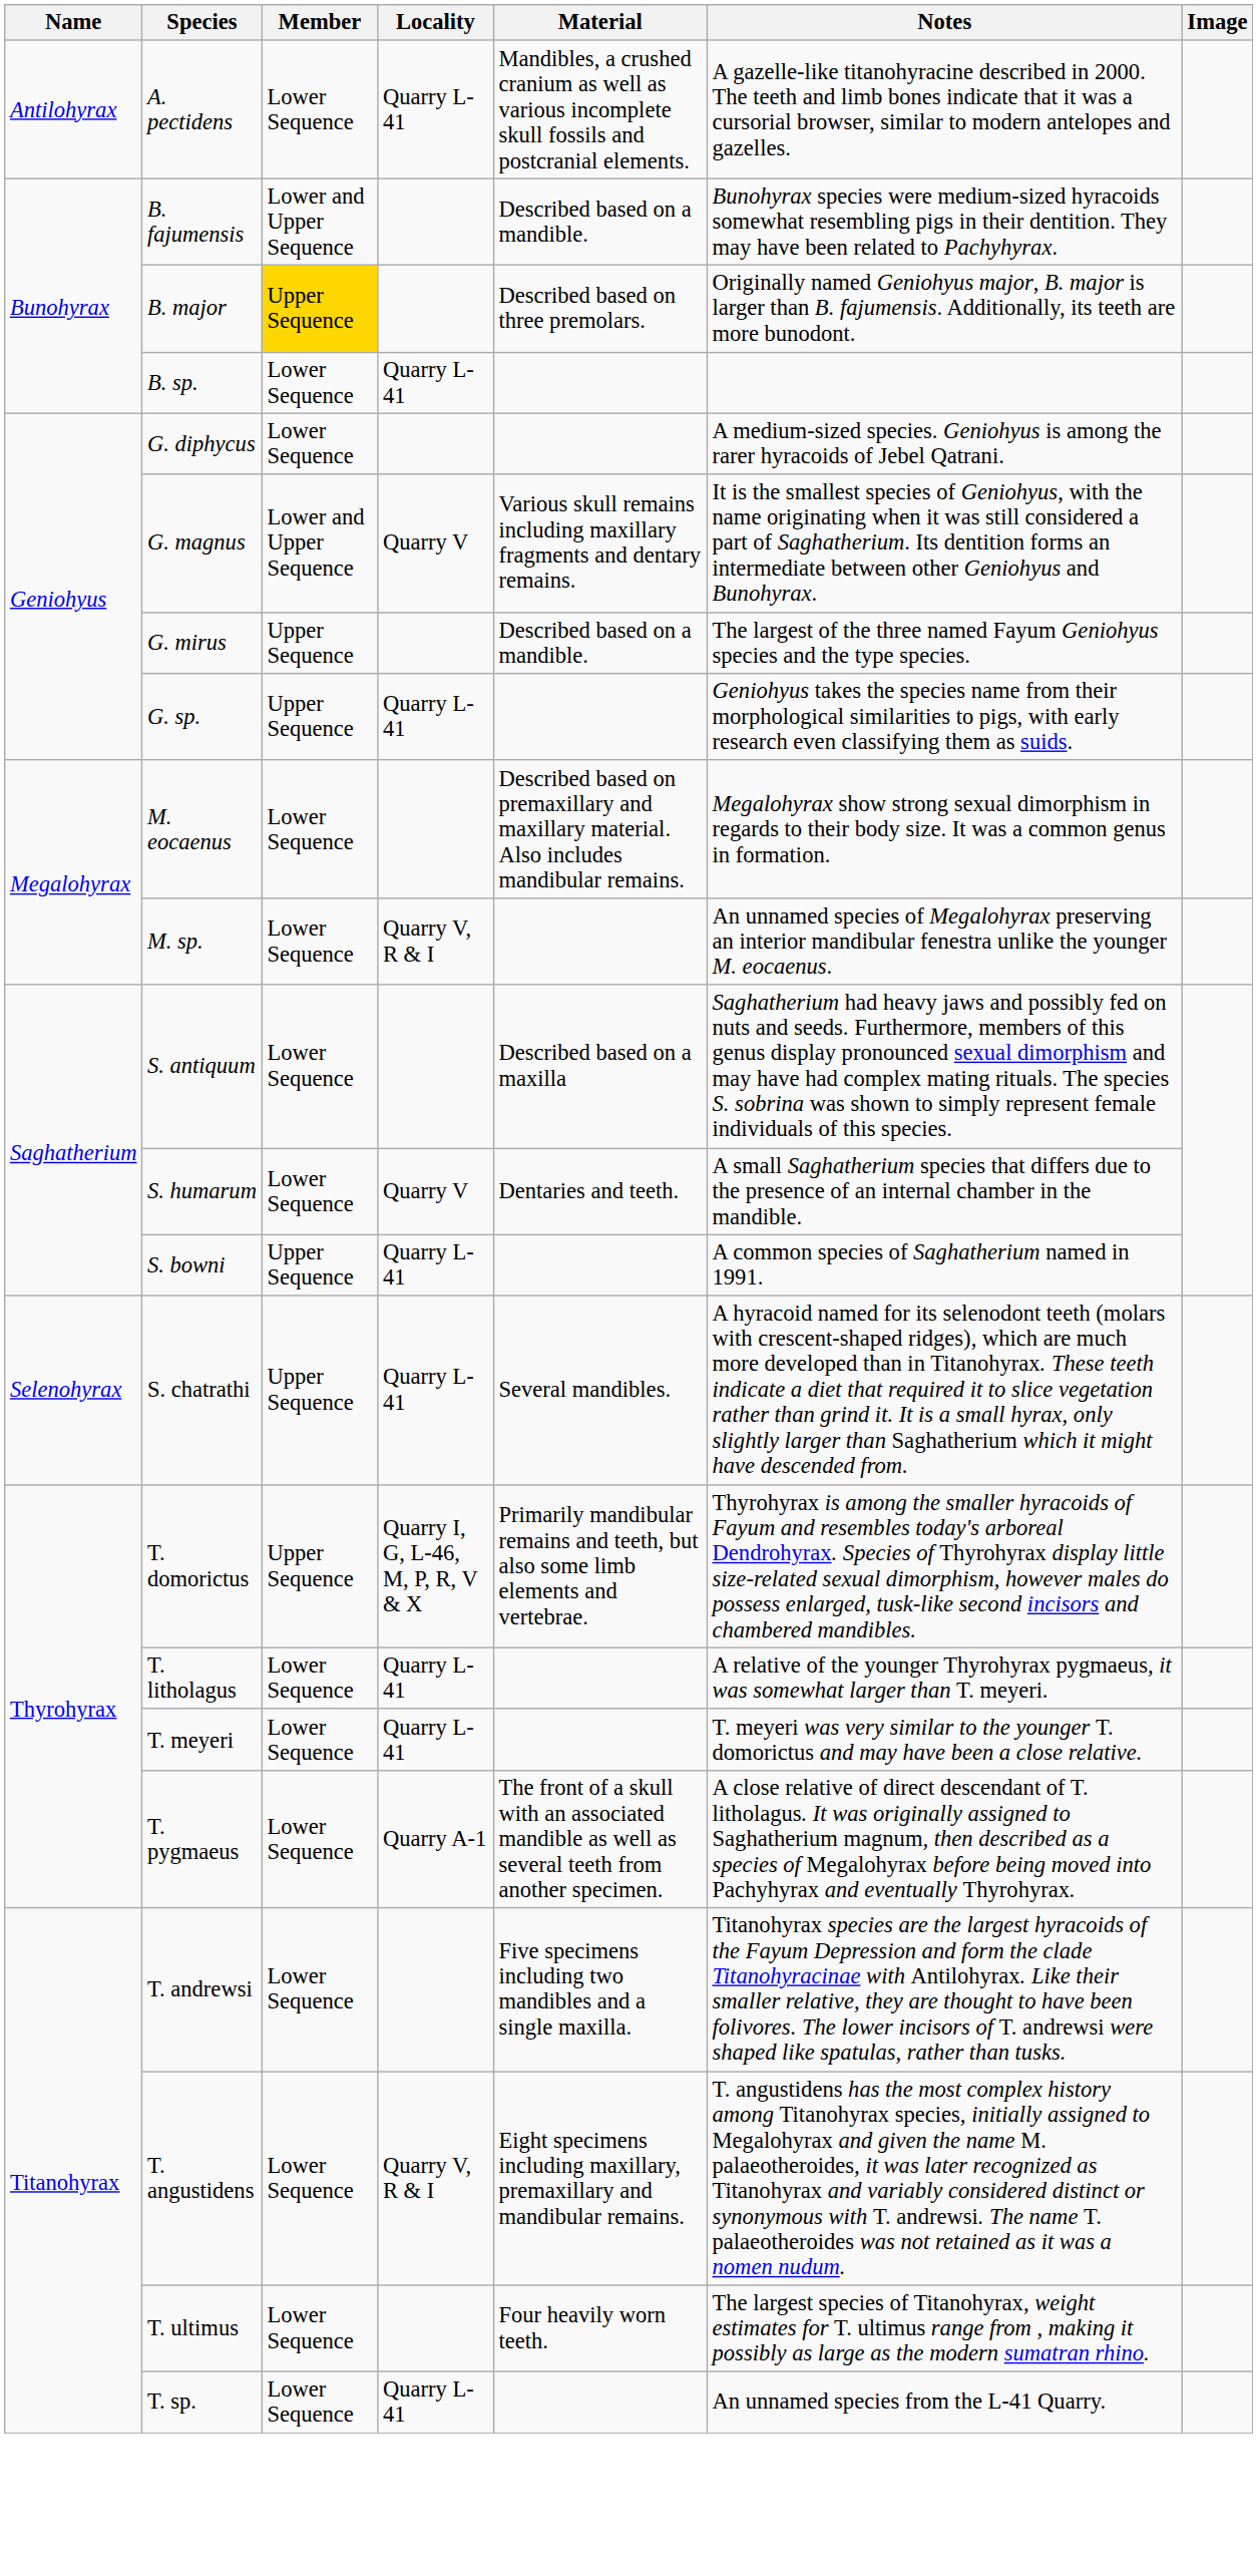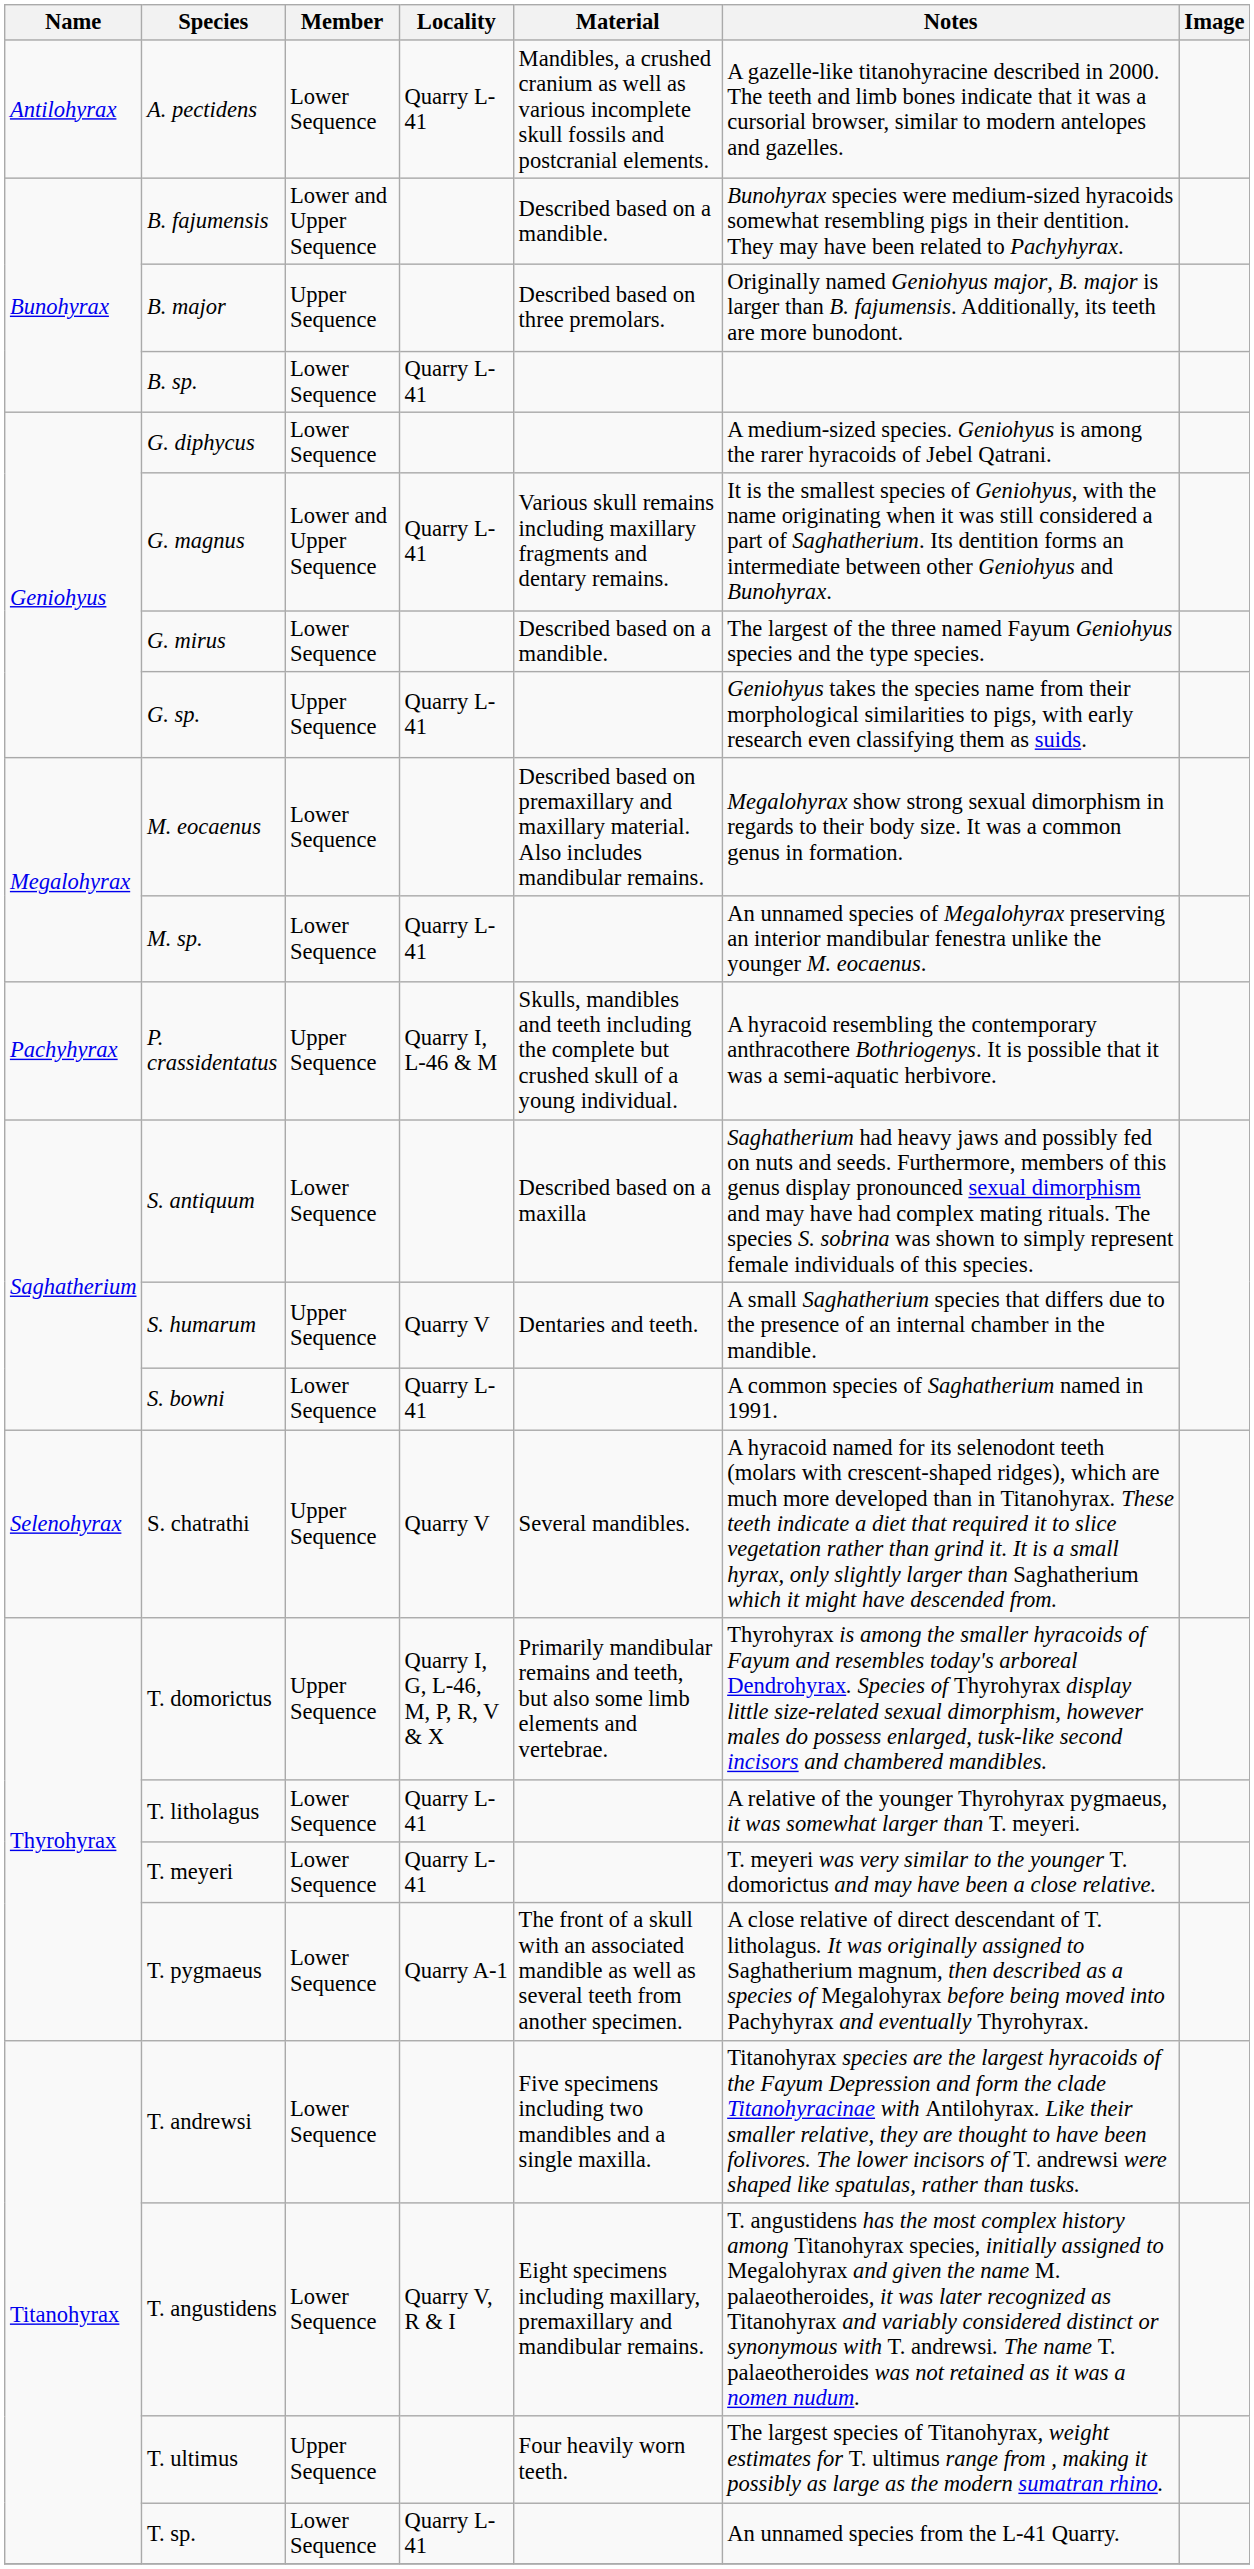 <table class="wikitable" align="center" width="100%">
 <tr>
 <th>Name</th>
 <th>Species</th>
 <th>Member</th>
 <th>Locality</th>
 <th>Material</th>
 <th>Notes</th>
 <th>Image</th>
 </tr>
 <tr>
 <td><em><a href='#'>Antilohyrax</a></em></td>
 <td><em>A. pectidens</em></td>
 <td>Lower Sequence</td>
 <td>Quarry L-41</td>
 <td>Mandibles, a crushed cranium as well as various incomplete skull fossils and postcranial elements.</td>
 <td>A gazelle-like titanohyracine described in 2000. The teeth and limb bones indicate that it was a cursorial browser, similar to modern antelopes and gazelles.</td>
 <td></td>
 </tr>
 <tr>
 <td rowspan=3><br><em><a href='#'>Bunohyrax</a></em></td>
 <td><em>B. fajumensis</em></td>
 <td>Lower and Upper Sequence</td>
 <td></td>
 <td>Described based on a mandible.</td>
 <td><em>Bunohyrax</em> species were medium-sized hyracoids somewhat resembling pigs in their dentition. They may have been related to <em>Pachyhyrax</em>.</td>
 <td></td>
 </tr>
 <tr>
 <td><em>B. major</em></td>
-<td style="background: gold;">Upper Sequence</td>
+<td>Upper Sequence</td>
 <td></td>
 <td>Described based on three premolars.</td>
 <td>Originally named <em>Geniohyus major</em>, <em>B. major</em> is larger than <em>B. fajumensis</em>. Additionally, its teeth are more bunodont.</td>
 <td></td>
 </tr>
 <tr>
 <td><em>B. sp.</em></td>
 <td>Lower Sequence</td>
 <td>Quarry L-41</td>
 <td></td>
 <td></td>
 <td></td>
 </tr>
 <tr>
 <td rowspan=4><br><em><a href='#'>Geniohyus</a></em></td>
 <td><em>G. diphycus</em></td>
 <td>Lower Sequence</td>
 <td></td>
 <td></td>
 <td>A medium-sized species. <em>Geniohyus</em> is among the rarer hyracoids of Jebel Qatrani.</td>
 <td></td>
 </tr>
 <tr>
 <td><em>G. magnus</em></td>
 <td>Lower and Upper Sequence</td>
-<td>Quarry V</td>
+<td>Quarry L-41</td>
 <td>Various skull remains including maxillary fragments and dentary remains.</td>
 <td>It is the smallest species of <em>Geniohyus</em>, with the name originating when it was still considered a part of <em>Saghatherium</em>. Its dentition forms an intermediate between other <em>Geniohyus</em> and <em>Bunohyrax</em>.</td>
 <td></td>
 </tr>
 <tr>
 <td><em>G. mirus</em></td>
-<td>Upper Sequence</td>
+<td>Lower Sequence</td>
 <td></td>
 <td>Described based on a mandible.</td>
 <td>The largest of the three named Fayum <em>Geniohyus</em> species and the type species.</td>
 <td></td>
 </tr>
 <tr>
 <td><em>G. sp.</em></td>
 <td>Upper Sequence</td>
 <td>Quarry L-41</td>
 <td></td>
 <td><em>Geniohyus</em> takes the species name from their morphological similarities to pigs, with early research even classifying them as <a href='#'>suids</a>.</td>
 <td></td>
 </tr>
 <tr>
 <td rowspan=2><br><em><a href='#'>Megalohyrax</a></em></td>
 <td><em>M. eocaenus</em></td>
 <td>Lower Sequence</td>
 <td></td>
 <td>Described based on premaxillary and maxillary material. Also includes mandibular remains.</td>
 <td><em>Megalohyrax</em> show strong sexual dimorphism in regards to their body size. It was a common genus in formation.</td>
 <td></td>
 </tr>
 <tr>
 <td><em>M. sp.</em></td>
 <td>Lower Sequence</td>
-<td>Quarry V, R & I</td>
+<td>Quarry L-41</td>
 <td></td>
 <td>An unnamed species of <em>Megalohyrax</em> preserving an interior mandibular fenestra unlike the younger <em>M. eocaenus</em>.</td>
+<td></td>
+</tr>
+<tr>
+<td><em><a href='#'>Pachyhyrax</a></em></td>
+<td><em>P. crassidentatus</em></td>
+<td>Upper Sequence</td>
+<td>Quarry I, L-46 & M</td>
+<td>Skulls, mandibles and teeth including the complete but crushed skull of a young individual.</td>
+<td>A hyracoid resembling the contemporary anthracothere <em>Bothriogenys</em>. It is possible that it was a semi-aquatic herbivore.</td>
 <td></td>
 </tr>
 <tr>
 <td rowspan=3><br><em><a href='#'>Saghatherium</a></em></td>
 <td><em>S. antiquum</em></td>
 <td>Lower Sequence</td>
 <td></td>
 <td>Described based on a maxilla</td>
 <td><em>Saghatherium</em> had heavy jaws and possibly fed on nuts and seeds. Furthermore, members of this genus display pronounced <a href='#'>sexual dimorphism</a> and may have had complex mating rituals. The species <em>S. sobrina</em> was shown to simply represent female individuals of this species.</td>
 <td rowspan=3><br></td>
 </tr>
 <tr>
 <td><em>S. humarum</em></td>
-<td>Lower Sequence</td>
+<td>Upper Sequence</td>
 <td>Quarry V</td>
 <td>Dentaries and teeth.</td>
 <td>A small <em>Saghatherium</em> species that differs due to the presence of an internal chamber in the mandible.</td>
 </tr>
 <tr>
 <td><em>S. bowni</em></td>
-<td>Upper Sequence</td>
+<td>Lower Sequence</td>
 <td>Quarry L-41</td>
 <td></td>
 <td>A common species of <em>Saghatherium</em> named in 1991.</td>
 </tr>
 <tr>
 <td><em><a href='#'>Selenohyrax</a></td>
 <td></em>S. chatrathi<em></td>
 <td>Upper Sequence</td>
-<td>Quarry L-41</td>
+<td>Quarry V</td>
 <td>Several mandibles.</td>
 <td>A hyracoid named for its selenodont teeth (molars with crescent-shaped ridges), which are much more developed than in </em>Titanohyrax<em>. These teeth indicate a diet that required it to slice vegetation rather than grind it. It is a small hyrax, only slightly larger than </em>Saghatherium<em> which it might have descended from.</td>
 <td></td>
 </tr>
 <tr>
 <td rowspan=4><br></em><a href='#'>Thyrohyrax</a><em></td>
 <td></em>T. domorictus<em></td>
 <td>Upper Sequence</td>
 <td>Quarry I, G, L-46, M, P, R, V  & X</td>
 <td>Primarily mandibular remains and teeth, but also some limb elements and vertebrae.</td>
 <td></em>Thyrohyrax<em> is among the smaller hyracoids of Fayum and resembles today's arboreal </em><a href='#'>Dendrohyrax</a><em>. Species of </em>Thyrohyrax<em> display little size-related sexual dimorphism, however males do possess enlarged, tusk-like second <a href='#'>incisors</a> and chambered mandibles.</td>
 <td></td>
 </tr>
 <tr>
 <td></em>T. litholagus<em></td>
 <td>Lower Sequence</td>
 <td>Quarry L-41</td>
 <td></td>
 <td>A relative of the younger </em>Thyrohyrax pygmaeus<em>, it was somewhat larger than </em>T. meyeri<em>.</td>
 <td></td>
 </tr>
 <tr>
 <td></em>T. meyeri<em></td>
 <td>Lower Sequence</td>
 <td>Quarry L-41</td>
 <td></td>
 <td></em>T. meyeri<em> was very similar to the younger </em>T. domorictus<em> and may have been a close relative.</td>
 <td></td>
 </tr>
 <tr>
 <td></em>T. pygmaeus<em></td>
 <td>Lower Sequence</td>
 <td>Quarry A-1</td>
 <td>The front of a skull with an associated mandible as well as several teeth from another specimen.</td>
 <td>A close relative of direct descendant of </em>T. litholagus<em>. It was originally assigned to </em>Saghatherium magnum<em>, then described as a species of </em>Megalohyrax<em> before being moved into </em>Pachyhyrax<em> and eventually </em>Thyrohyrax<em>.</td>
 <td></td>
 </tr>
 <tr>
 <td rowspan=4><br></em><a href='#'>Titanohyrax</a><em></td>
 <td></em>T. andrewsi<em></td>
 <td>Lower Sequence</td>
 <td></td>
 <td>Five specimens including two mandibles and a single maxilla.</td>
 <td></em>Titanohyrax<em> species are the largest hyracoids of the Fayum Depression and form the clade <a href='#'>Titanohyracinae</a> with </em>Antilohyrax<em>. Like their smaller relative, they are thought to have been folivores. The lower incisors of </em>T. andrewsi<em> were shaped like spatulas, rather than tusks.</td>
 <td></td>
 </tr>
 <tr>
 <td></em>T. angustidens<em></td>
 <td>Lower Sequence</td>
 <td>Quarry V, R & I</td>
 <td>Eight specimens including maxillary, premaxillary and mandibular remains.</td>
 <td></em>T. angustidens<em> has the most complex history among </em>Titanohyrax species<em>, initially assigned to </em>Megalohyrax<em> and given the name </em>M. palaeotheroides<em>, it was later recognized as </em>Titanohyrax<em> and variably considered distinct or synonymous with </em>T. andrewsi<em>. The name </em>T. palaeotheroides<em> was not retained as it was a <a href='#'>nomen nudum</a>.</td>
 <td></td>
 </tr>
 <tr>
 <td></em>T. ultimus<em></td>
-<td>Lower Sequence</td>
+<td>Upper Sequence</td>
 <td></td>
 <td>Four heavily worn teeth.</td>
 <td>The largest species of </em>Titanohyrax<em>, weight estimates for </em>T. ultimus<em> range from , making it possibly as large as the modern <a href='#'>sumatran rhino</a>.</td>
 <td></td>
 </tr>
 <tr>
 <td></em>T. sp.<em></td>
 <td>Lower Sequence</td>
 <td>Quarry L-41</td>
 <td></td>
 <td>An unnamed species from the L-41 Quarry.</td>
 <td></td>
 </tr>
 <tr>
 </tr>
 </table>
